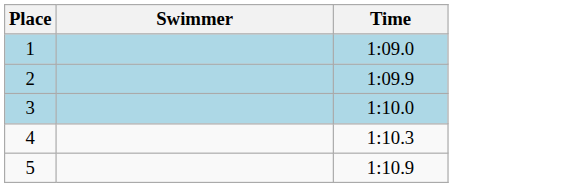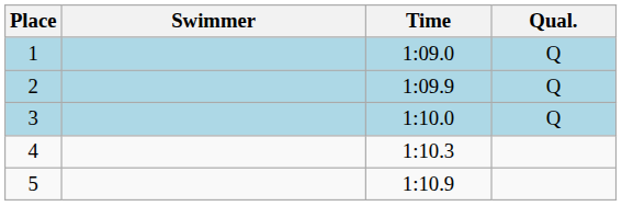 <table class=wikitable style="text-align:center">
 <tr>
 <th>Place</th>
 <th width=230>Swimmer</th>
 <th width=90>Time</th>
+<th width=90>Qual.</th>
 </tr>
 <tr bgcolor=lightblue>
 <td>1</td>
 <td align=left></td>
 <td>1:09.0</td>
+<td>Q</td>
 </tr>
 <tr bgcolor=lightblue>
 <td>2</td>
 <td align=left></td>
 <td>1:09.9</td>
+<td>Q</td>
 </tr>
 <tr bgcolor=lightblue>
 <td>3</td>
 <td align=left></td>
 <td>1:10.0</td>
+<td>Q</td>
 </tr>
 <tr>
 <td>4</td>
 <td align=left></td>
 <td>1:10.3</td>
+<td></td>
 </tr>
 <tr>
 <td>5</td>
 <td align=left></td>
 <td>1:10.9</td>
+<td></td>
 </tr>
 </table>
